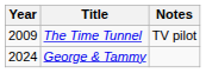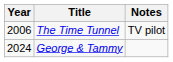 <table class="wikitable">
 <tr>
 <th>Year</th>
 <th>Title</th>
 <th>Notes</th>
 </tr>
 <tr>
-<td>2009</td>
+<td>2006</td>
 <td><em><a href='#'>The Time Tunnel</a></em></td>
 <td>TV pilot</td>
 </tr>
 <tr>
 <td>2024</td>
 <td><em><a href='#'>George & Tammy</a></em></td>
 <td></td>
 </tr>
 </table>
